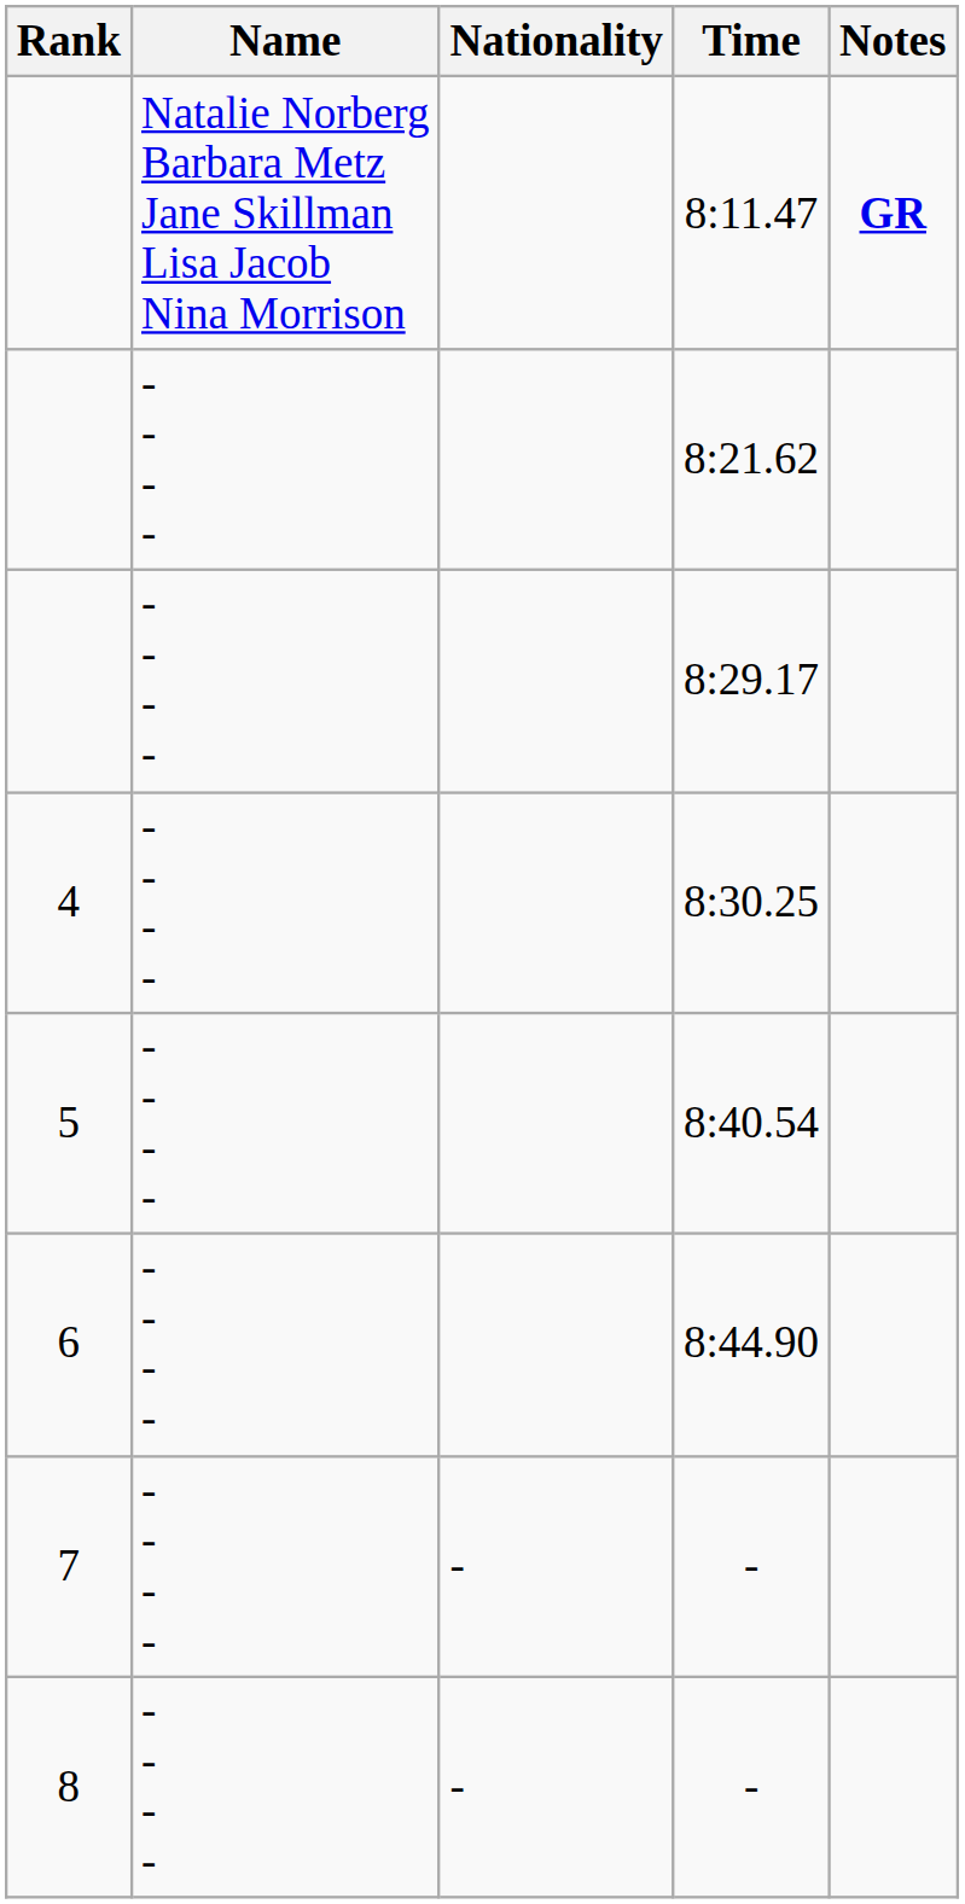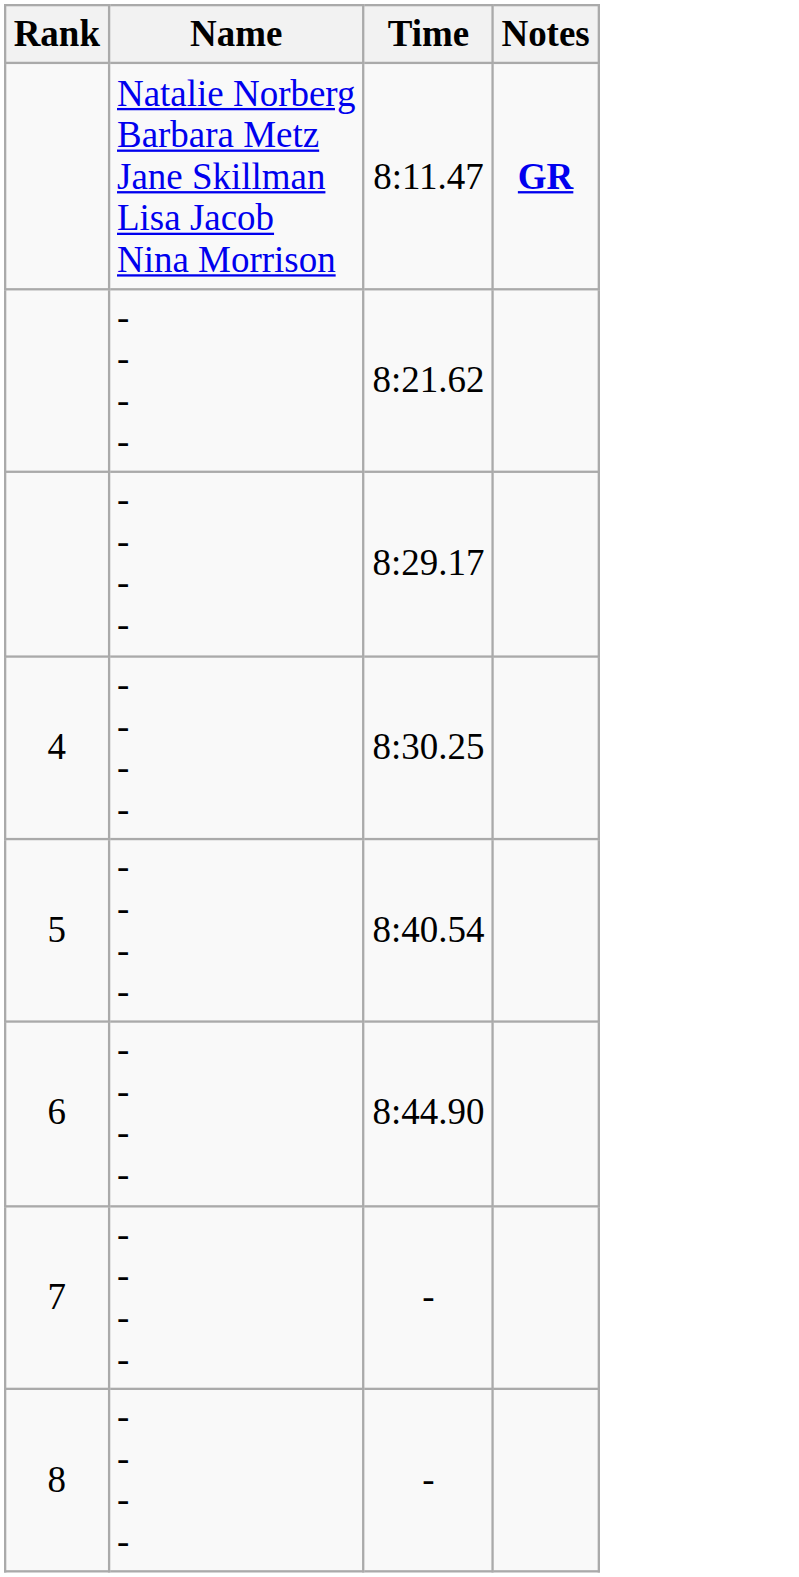 <table class="wikitable sortable" style="text-align:center">
 <tr>
 <th>Rank</th>
 <th>Name</th>
-<th>Nationality</th>
 <th>Time</th>
 <th>Notes</th>
 </tr>
 <tr>
 <td></td>
 <td align=left><a href='#'>Natalie Norberg</a> <br> <a href='#'>Barbara Metz</a> <br> <a href='#'>Jane Skillman</a> <br> <a href='#'>Lisa Jacob</a> <br> <a href='#'>Nina Morrison</a> <br></td>
-<td align=left></td>
 <td>8:11.47</td>
 <td><strong><a href='#'>GR</a></strong></td>
 </tr>
 <tr>
 <td></td>
 <td align=left>- <br> - <br> - <br> -</td>
-<td align=left></td>
 <td>8:21.62</td>
 <td></td>
 </tr>
 <tr>
 <td></td>
 <td align=left>- <br> - <br> - <br> -</td>
-<td align=left></td>
 <td>8:29.17</td>
 <td></td>
 </tr>
 <tr>
 <td>4</td>
 <td align=left>- <br> - <br> - <br> -</td>
-<td align=left></td>
 <td>8:30.25</td>
 <td></td>
 </tr>
 <tr>
 <td>5</td>
 <td align=left>- <br> - <br> - <br> -</td>
-<td align=left></td>
 <td>8:40.54</td>
 <td></td>
 </tr>
 <tr>
 <td>6</td>
 <td align=left>- <br> - <br> - <br> -</td>
-<td align=left></td>
 <td>8:44.90</td>
 <td></td>
 </tr>
 <tr>
 <td>7</td>
 <td align=left>- <br> - <br> - <br> -</td>
-<td align=left>-</td>
 <td>-</td>
 <td></td>
 </tr>
 <tr>
 <td>8</td>
 <td align=left>- <br> - <br> - <br> -</td>
-<td align=left>-</td>
 <td>-</td>
 <td></td>
 </tr>
 </table>
